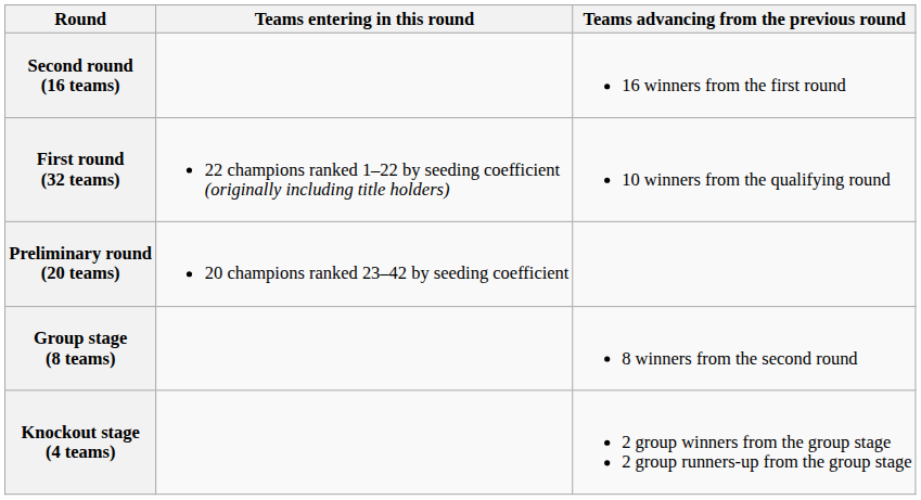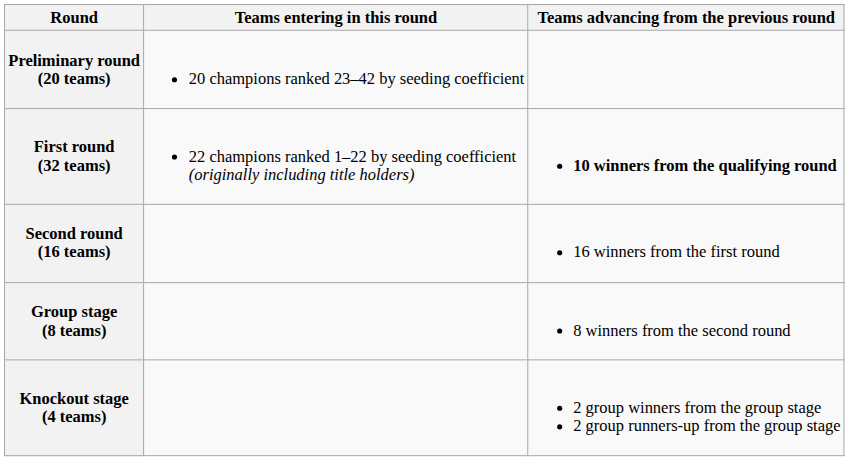 <table class="wikitable">
 <tr>
 <th>Round</th>
 <th>Teams entering in this round</th>
 <th>Teams advancing from the previous round</th>
 </tr>
 <tr>
-<th>Second round<br>(16 teams)</th>
+<th>Preliminary round<br>(20 teams)</th>
+<td><br><ul><li>20 champions ranked 23–42 by seeding coefficient</li></ul></td>
 <td></td>
-<td><br><ul><li>16 winners from the first round</li></ul></td>
 </tr>
 <tr>
 <th>First round<br>(32 teams)</th>
 <td><br><ul><li>22 champions ranked 1–22 by seeding coefficient<br><em>(originally including title holders)</em></li></ul></td>
-<td><br><ul><li>10 winners from the qualifying round</li></ul></td>
+<td><strong><br><ul><li>10 winners from the qualifying round</li></ul></strong></td>
 </tr>
 <tr>
-<th>Preliminary round<br>(20 teams)</th>
-<td><br><ul><li>20 champions ranked 23–42 by seeding coefficient</li></ul></td>
+<th>Second round<br>(16 teams)</th>
 <td></td>
+<td><br><ul><li>16 winners from the first round</li></ul></td>
 </tr>
 <tr>
 <th>Group stage<br>(8 teams)</th>
 <td></td>
 <td><br><ul><li>8 winners from the second round</li></ul></td>
 </tr>
 <tr>
 <th>Knockout stage<br>(4 teams)</th>
 <td></td>
 <td><br><ul><li>2 group winners from the group stage</li><li>2 group runners-up from the group stage</li></ul></td>
 </tr>
 </table>
